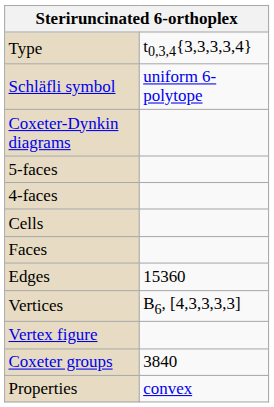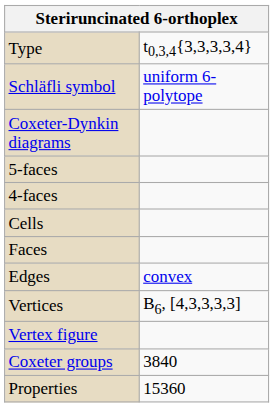 <table class="wikitable" style="float:right; margin-left:8px; width:250px">
 <tr>
 <th bgcolor=#e7dcc3 colspan=2>Steriruncinated 6-orthoplex</th>
 </tr>
 <tr>
 <td bgcolor=#e7dcc3>Type</td>
 <td>t<sub>0,3,4</sub>{3,3,3,3,4}</td>
 </tr>
 <tr>
 <td bgcolor=#e7dcc3><a href='#'>Schläfli symbol</a></td>
 <td><a href='#'>uniform 6-polytope</a></td>
 </tr>
 <tr>
 <td bgcolor=#e7dcc3><a href='#'>Coxeter-Dynkin diagrams</a></td>
 <td></td>
 </tr>
 <tr>
 <td bgcolor=#e7dcc3>5-faces</td>
 <td></td>
 </tr>
 <tr>
 <td bgcolor=#e7dcc3>4-faces</td>
 <td></td>
 </tr>
 <tr>
 <td bgcolor=#e7dcc3>Cells</td>
 <td></td>
 </tr>
 <tr>
 <td bgcolor=#e7dcc3>Faces</td>
 <td></td>
 </tr>
 <tr>
 <td bgcolor=#e7dcc3>Edges</td>
-<td>15360</td>
+<td><a href='#'>convex</a></td>
 </tr>
 <tr>
 <td bgcolor=#e7dcc3>Vertices</td>
 <td>B<sub>6</sub>, [4,3,3,3,3]</td>
 </tr>
 <tr>
 <td bgcolor=#e7dcc3><a href='#'>Vertex figure</a></td>
 <td></td>
 </tr>
 <tr>
 <td bgcolor=#e7dcc3><a href='#'>Coxeter groups</a></td>
 <td>3840</td>
 </tr>
 <tr>
 <td bgcolor=#e7dcc3>Properties</td>
-<td><a href='#'>convex</a></td>
+<td>15360</td>
 </tr>
 </table>
